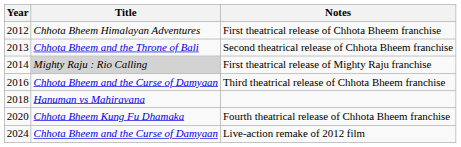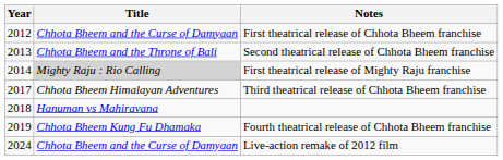 <table class="wikitable">
 <tr>
 <th>Year</th>
 <th>Title</th>
 <th>Notes</th>
 </tr>
 <tr>
 <td>2012</td>
-<td><em>Chhota Bheem Himalayan Adventures</em></td>
+<td><em><a href='#'>Chhota Bheem and the Curse of Damyaan</a></em></td>
 <td>First theatrical release of Chhota Bheem franchise</td>
 </tr>
 <tr>
 <td>2013</td>
 <td><em><a href='#'>Chhota Bheem and the Throne of Bali</a></em></td>
 <td>Second theatrical release of Chhota Bheem franchise</td>
 </tr>
 <tr>
 <td>2014</td>
 <td style="background: lightgrey;"><em>Mighty Raju : Rio Calling</em></td>
 <td>First theatrical release of Mighty Raju franchise</td>
 </tr>
 <tr>
-<td>2016</td>
-<td><em><a href='#'>Chhota Bheem and the Curse of Damyaan</a></em></td>
+<td>2017</td>
+<td><em>Chhota Bheem Himalayan Adventures</em></td>
 <td>Third theatrical release of Chhota Bheem franchise</td>
 </tr>
 <tr>
 <td>2018</td>
 <td><em><a href='#'>Hanuman vs Mahiravana</a></em></td>
 <td></td>
 </tr>
 <tr>
-<td>2020</td>
+<td>2019</td>
 <td><em><a href='#'>Chhota Bheem Kung Fu Dhamaka</a></em></td>
 <td>Fourth theatrical release of Chhota Bheem franchise</td>
 </tr>
 <tr>
 <td>2024</td>
 <td><em><a href='#'>Chhota Bheem and the Curse of Damyaan</a></em></td>
 <td>Live-action remake of 2012 film</td>
 </tr>
 </table>
